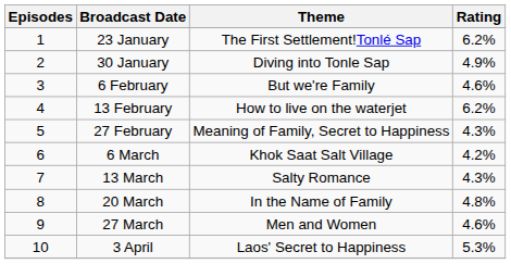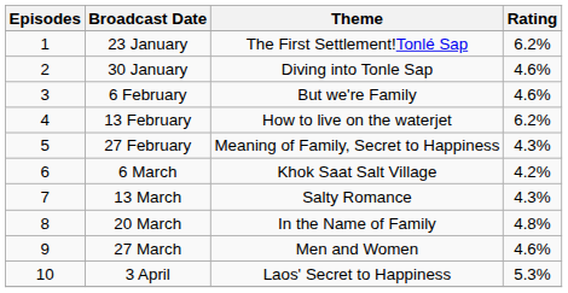 <table class="wikitable" style="font-size: 95%; text-align:center;">
 <tr>
 <th>Episodes</th>
 <th>Broadcast Date</th>
 <th>Theme</th>
 <th>Rating</th>
 </tr>
 <tr bgcolor="#B0C4DE" align="center">
 </tr>
 <tr>
 <td>1</td>
 <td>23 January</td>
 <td>The First Settlement!<a href='#'>Tonlé Sap</a></td>
 <td>6.2%</td>
 </tr>
 <tr>
 <td>2</td>
 <td>30 January</td>
 <td>Diving into Tonle Sap</td>
-<td>4.9%</td>
+<td>4.6%</td>
 </tr>
 <tr>
 <td>3</td>
 <td>6 February</td>
 <td>But we're Family</td>
 <td>4.6%</td>
 </tr>
 <tr>
 <td>4</td>
 <td>13 February</td>
 <td>How to live on the waterjet</td>
 <td>6.2%</td>
 </tr>
 <tr>
 <td>5</td>
 <td>27 February</td>
 <td>Meaning of Family, Secret to Happiness</td>
 <td>4.3%</td>
 </tr>
 <tr>
 <td>6</td>
 <td>6 March</td>
 <td>Khok Saat Salt Village</td>
 <td>4.2%</td>
 </tr>
 <tr>
 <td>7</td>
 <td>13 March</td>
 <td>Salty Romance</td>
 <td>4.3%</td>
 </tr>
 <tr>
 <td>8</td>
 <td>20 March</td>
 <td>In the Name of Family</td>
 <td>4.8%</td>
 </tr>
 <tr>
 <td>9</td>
 <td>27 March</td>
 <td>Men and Women</td>
 <td>4.6%</td>
 </tr>
 <tr>
 <td>10</td>
 <td>3 April</td>
 <td>Laos' Secret to Happiness</td>
 <td>5.3%</td>
 </tr>
 <tr>
 </tr>
 </table>
